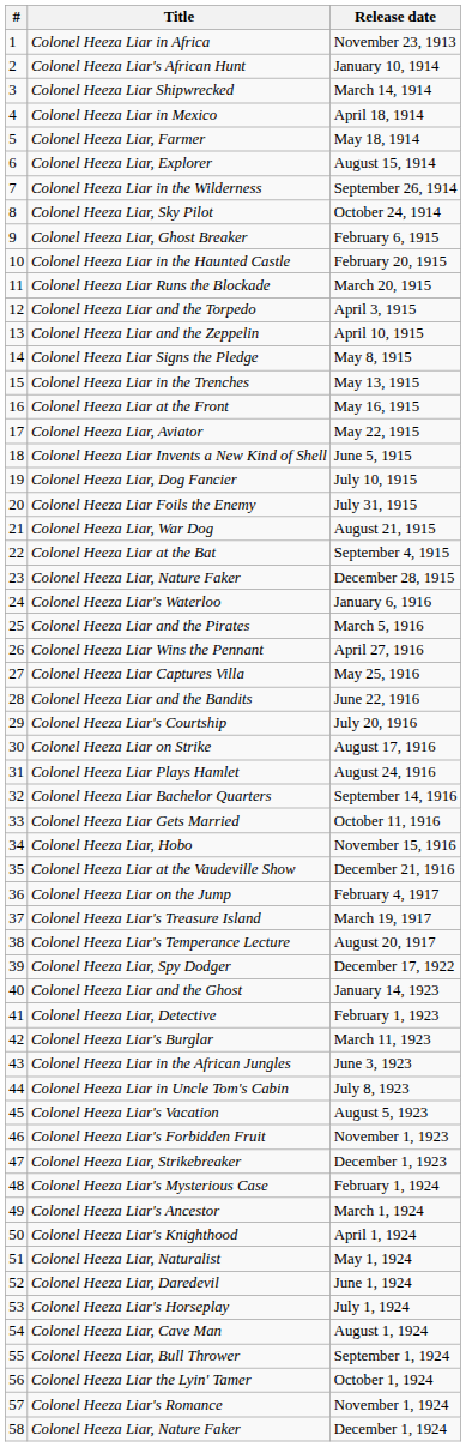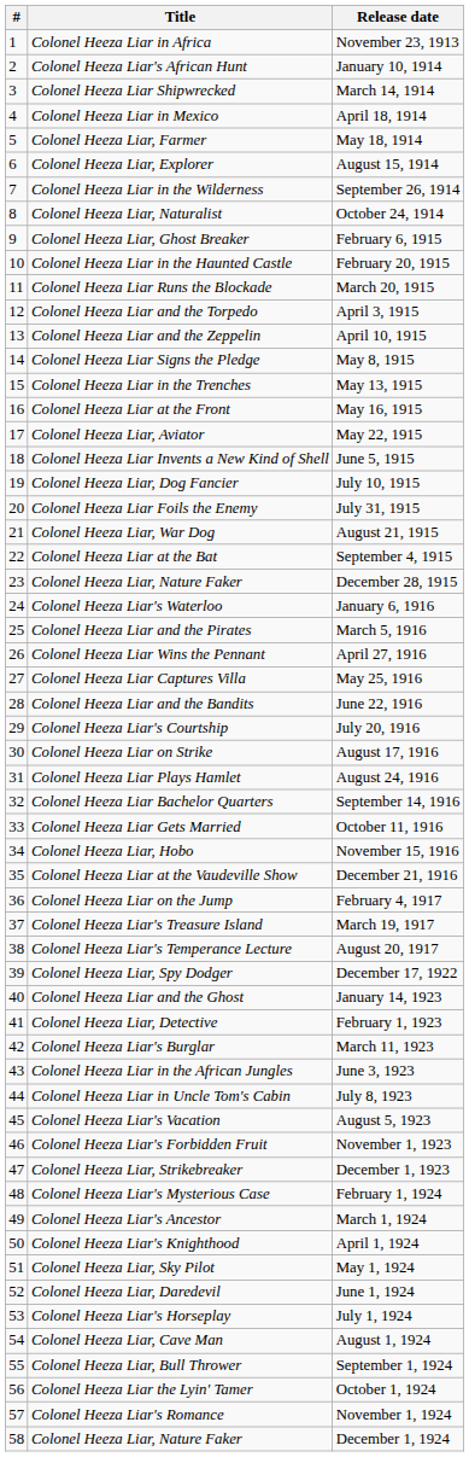 <table class="wikitable">
 <tr>
 <th>#</th>
 <th>Title</th>
 <th>Release date</th>
 </tr>
 <tr>
 <td>1</td>
 <td><em>Colonel Heeza Liar in Africa</em></td>
 <td>November 23, 1913</td>
 </tr>
 <tr>
 <td>2</td>
 <td><em>Colonel Heeza Liar's African Hunt</em></td>
 <td>January 10, 1914</td>
 </tr>
 <tr>
 <td>3</td>
 <td><em>Colonel Heeza Liar Shipwrecked</em></td>
 <td>March 14, 1914</td>
 </tr>
 <tr>
 <td>4</td>
 <td><em>Colonel Heeza Liar in Mexico</em></td>
 <td>April 18, 1914</td>
 </tr>
 <tr>
 <td>5</td>
 <td><em>Colonel Heeza Liar, Farmer</em></td>
 <td>May 18, 1914</td>
 </tr>
 <tr>
 <td>6</td>
 <td><em>Colonel Heeza Liar, Explorer</em></td>
 <td>August 15, 1914</td>
 </tr>
 <tr>
 <td>7</td>
 <td><em>Colonel Heeza Liar in the Wilderness</em></td>
 <td>September 26, 1914</td>
 </tr>
 <tr>
 <td>8</td>
-<td><em>Colonel Heeza Liar, Sky Pilot</em></td>
+<td><em>Colonel Heeza Liar, Naturalist</em></td>
 <td>October 24, 1914</td>
 </tr>
 <tr>
 <td>9</td>
 <td><em>Colonel Heeza Liar, Ghost Breaker</em></td>
 <td>February 6, 1915</td>
 </tr>
 <tr>
 <td>10</td>
 <td><em>Colonel Heeza Liar in the Haunted Castle</em></td>
 <td>February 20, 1915</td>
 </tr>
 <tr>
 <td>11</td>
 <td><em>Colonel Heeza Liar Runs the Blockade</em></td>
 <td>March 20, 1915</td>
 </tr>
 <tr>
 <td>12</td>
 <td><em>Colonel Heeza Liar and the Torpedo</em></td>
 <td>April 3, 1915</td>
 </tr>
 <tr>
 <td>13</td>
 <td><em>Colonel Heeza Liar and the Zeppelin</em></td>
 <td>April 10, 1915</td>
 </tr>
 <tr>
 <td>14</td>
 <td><em>Colonel Heeza Liar Signs the Pledge</em></td>
 <td>May 8, 1915</td>
 </tr>
 <tr>
 <td>15</td>
 <td><em>Colonel Heeza Liar in the Trenches</em></td>
 <td>May 13, 1915</td>
 </tr>
 <tr>
 <td>16</td>
 <td><em>Colonel Heeza Liar at the Front</em></td>
 <td>May 16, 1915</td>
 </tr>
 <tr>
 <td>17</td>
 <td><em>Colonel Heeza Liar, Aviator</em></td>
 <td>May 22, 1915</td>
 </tr>
 <tr>
 <td>18</td>
 <td><em>Colonel Heeza Liar Invents a New Kind of Shell</em></td>
 <td>June 5, 1915</td>
 </tr>
 <tr>
 <td>19</td>
 <td><em>Colonel Heeza Liar, Dog Fancier</em></td>
 <td>July 10, 1915</td>
 </tr>
 <tr>
 <td>20</td>
 <td><em>Colonel Heeza Liar Foils the Enemy</em></td>
 <td>July 31, 1915</td>
 </tr>
 <tr>
 <td>21</td>
 <td><em>Colonel Heeza Liar, War Dog</em></td>
 <td>August 21, 1915</td>
 </tr>
 <tr>
 <td>22</td>
 <td><em>Colonel Heeza Liar at the Bat</em></td>
 <td>September 4, 1915</td>
 </tr>
 <tr>
 <td>23</td>
 <td><em>Colonel Heeza Liar, Nature Faker</em></td>
 <td>December 28, 1915</td>
 </tr>
 <tr>
 <td>24</td>
 <td><em>Colonel Heeza Liar's Waterloo</em></td>
 <td>January 6, 1916</td>
 </tr>
 <tr>
 <td>25</td>
 <td><em>Colonel Heeza Liar and the Pirates</em></td>
 <td>March 5, 1916</td>
 </tr>
 <tr>
 <td>26</td>
 <td><em>Colonel Heeza Liar Wins the Pennant</em></td>
 <td>April 27, 1916</td>
 </tr>
 <tr>
 <td>27</td>
 <td><em>Colonel Heeza Liar Captures Villa</em></td>
 <td>May 25, 1916</td>
 </tr>
 <tr>
 <td>28</td>
 <td><em>Colonel Heeza Liar and the Bandits</em></td>
 <td>June 22, 1916</td>
 </tr>
 <tr>
 <td>29</td>
 <td><em>Colonel Heeza Liar's Courtship</em></td>
 <td>July 20, 1916</td>
 </tr>
 <tr>
 <td>30</td>
 <td><em>Colonel Heeza Liar on Strike</em></td>
 <td>August 17, 1916</td>
 </tr>
 <tr>
 <td>31</td>
 <td><em>Colonel Heeza Liar Plays Hamlet</em></td>
 <td>August 24, 1916</td>
 </tr>
 <tr>
 <td>32</td>
 <td><em>Colonel Heeza Liar Bachelor Quarters</em></td>
 <td>September 14, 1916</td>
 </tr>
 <tr>
 <td>33</td>
 <td><em>Colonel Heeza Liar Gets Married</em></td>
 <td>October 11, 1916</td>
 </tr>
 <tr>
 <td>34</td>
 <td><em>Colonel Heeza Liar, Hobo</em></td>
 <td>November 15, 1916</td>
 </tr>
 <tr>
 <td>35</td>
 <td><em>Colonel Heeza Liar at the Vaudeville Show</em></td>
 <td>December 21, 1916</td>
 </tr>
 <tr>
 <td>36</td>
 <td><em>Colonel Heeza Liar on the Jump</em></td>
 <td>February 4, 1917</td>
 </tr>
 <tr>
 <td>37</td>
 <td><em>Colonel Heeza Liar's Treasure Island</em></td>
 <td>March 19, 1917</td>
 </tr>
 <tr>
 <td>38</td>
 <td><em>Colonel Heeza Liar's Temperance Lecture</em></td>
 <td>August 20, 1917</td>
 </tr>
 <tr>
 <td>39</td>
 <td><em>Colonel Heeza Liar, Spy Dodger</em></td>
 <td>December 17, 1922</td>
 </tr>
 <tr>
 <td>40</td>
 <td><em>Colonel Heeza Liar and the Ghost</em></td>
 <td>January 14, 1923</td>
 </tr>
 <tr>
 <td>41</td>
 <td><em>Colonel Heeza Liar, Detective</em></td>
 <td>February 1, 1923</td>
 </tr>
 <tr>
 <td>42</td>
 <td><em>Colonel Heeza Liar's Burglar</em></td>
 <td>March 11, 1923</td>
 </tr>
 <tr>
 <td>43</td>
 <td><em>Colonel Heeza Liar in the African Jungles</em></td>
 <td>June 3, 1923</td>
 </tr>
 <tr>
 <td>44</td>
 <td><em>Colonel Heeza Liar in Uncle Tom's Cabin</em></td>
 <td>July 8, 1923</td>
 </tr>
 <tr>
 <td>45</td>
 <td><em>Colonel Heeza Liar's Vacation</em></td>
 <td>August 5, 1923</td>
 </tr>
 <tr>
 <td>46</td>
 <td><em>Colonel Heeza Liar's Forbidden Fruit</em></td>
 <td>November 1, 1923</td>
 </tr>
 <tr>
 <td>47</td>
 <td><em>Colonel Heeza Liar, Strikebreaker</em></td>
 <td>December 1, 1923</td>
 </tr>
 <tr>
 <td>48</td>
 <td><em>Colonel Heeza Liar's Mysterious Case</em></td>
 <td>February 1, 1924</td>
 </tr>
 <tr>
 <td>49</td>
 <td><em>Colonel Heeza Liar's Ancestor</em></td>
 <td>March 1, 1924</td>
 </tr>
 <tr>
 <td>50</td>
 <td><em>Colonel Heeza Liar's Knighthood</em></td>
 <td>April 1, 1924</td>
 </tr>
 <tr>
 <td>51</td>
-<td><em>Colonel Heeza Liar, Naturalist</em></td>
+<td><em>Colonel Heeza Liar, Sky Pilot</em></td>
 <td>May 1, 1924</td>
 </tr>
 <tr>
 <td>52</td>
 <td><em>Colonel Heeza Liar, Daredevil</em></td>
 <td>June 1, 1924</td>
 </tr>
 <tr>
 <td>53</td>
 <td><em>Colonel Heeza Liar's Horseplay</em></td>
 <td>July 1, 1924</td>
 </tr>
 <tr>
 <td>54</td>
 <td><em>Colonel Heeza Liar, Cave Man</em></td>
 <td>August 1, 1924</td>
 </tr>
 <tr>
 <td>55</td>
 <td><em>Colonel Heeza Liar, Bull Thrower</em></td>
 <td>September 1, 1924</td>
 </tr>
 <tr>
 <td>56</td>
 <td><em>Colonel Heeza Liar the Lyin' Tamer</em></td>
 <td>October 1, 1924</td>
 </tr>
 <tr>
 <td>57</td>
 <td><em>Colonel Heeza Liar's Romance</em></td>
 <td>November 1, 1924</td>
 </tr>
 <tr>
 <td>58</td>
 <td><em>Colonel Heeza Liar, Nature Faker</em></td>
 <td>December 1, 1924</td>
 </tr>
 </table>
